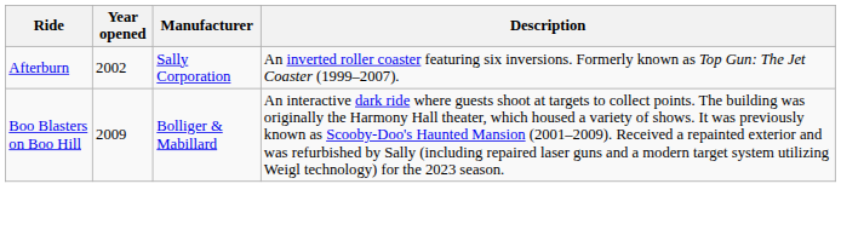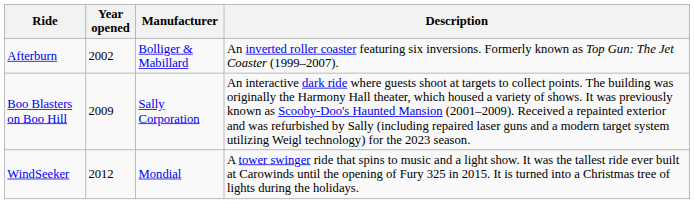 <table class="wikitable sortable">
 <tr>
 <th>Ride</th>
 <th>Year opened</th>
 <th>Manufacturer</th>
 <th>Description</th>
 </tr>
 <tr>
 <td><a href='#'>Afterburn</a></td>
 <td>2002</td>
-<td><a href='#'>Sally Corporation</a></td>
+<td><a href='#'>Bolliger & Mabillard</a></td>
 <td>An <a href='#'>inverted roller coaster</a> featuring six inversions. Formerly known as <em>Top Gun: The Jet Coaster</em> (1999–2007).</td>
 </tr>
 <tr>
 <td><a href='#'>Boo Blasters on Boo Hill</a></td>
 <td>2009</td>
-<td><a href='#'>Bolliger & Mabillard</a></td>
+<td><a href='#'>Sally Corporation</a></td>
 <td>An interactive <a href='#'>dark ride</a> where guests shoot at targets to collect points. The building was originally the Harmony Hall theater, which housed a variety of shows. It was previously known as <a href='#'>Scooby-Doo's Haunted Mansion</a> (2001–2009). Received a repainted exterior and was refurbished by Sally (including repaired laser guns and a modern target system utilizing Weigl technology) for the 2023 season.</td>
 </tr>
+<tr>
+<td><a href='#'>WindSeeker</a></td>
+<td>2012</td>
+<td><a href='#'>Mondial</a></td>
+<td>A  <a href='#'>tower swinger</a> ride that spins to music and a light show. It was the tallest ride ever built at Carowinds until the opening of Fury 325 in 2015. It is turned into a Christmas tree of lights during the holidays.</td>
+</tr>
 </table>
